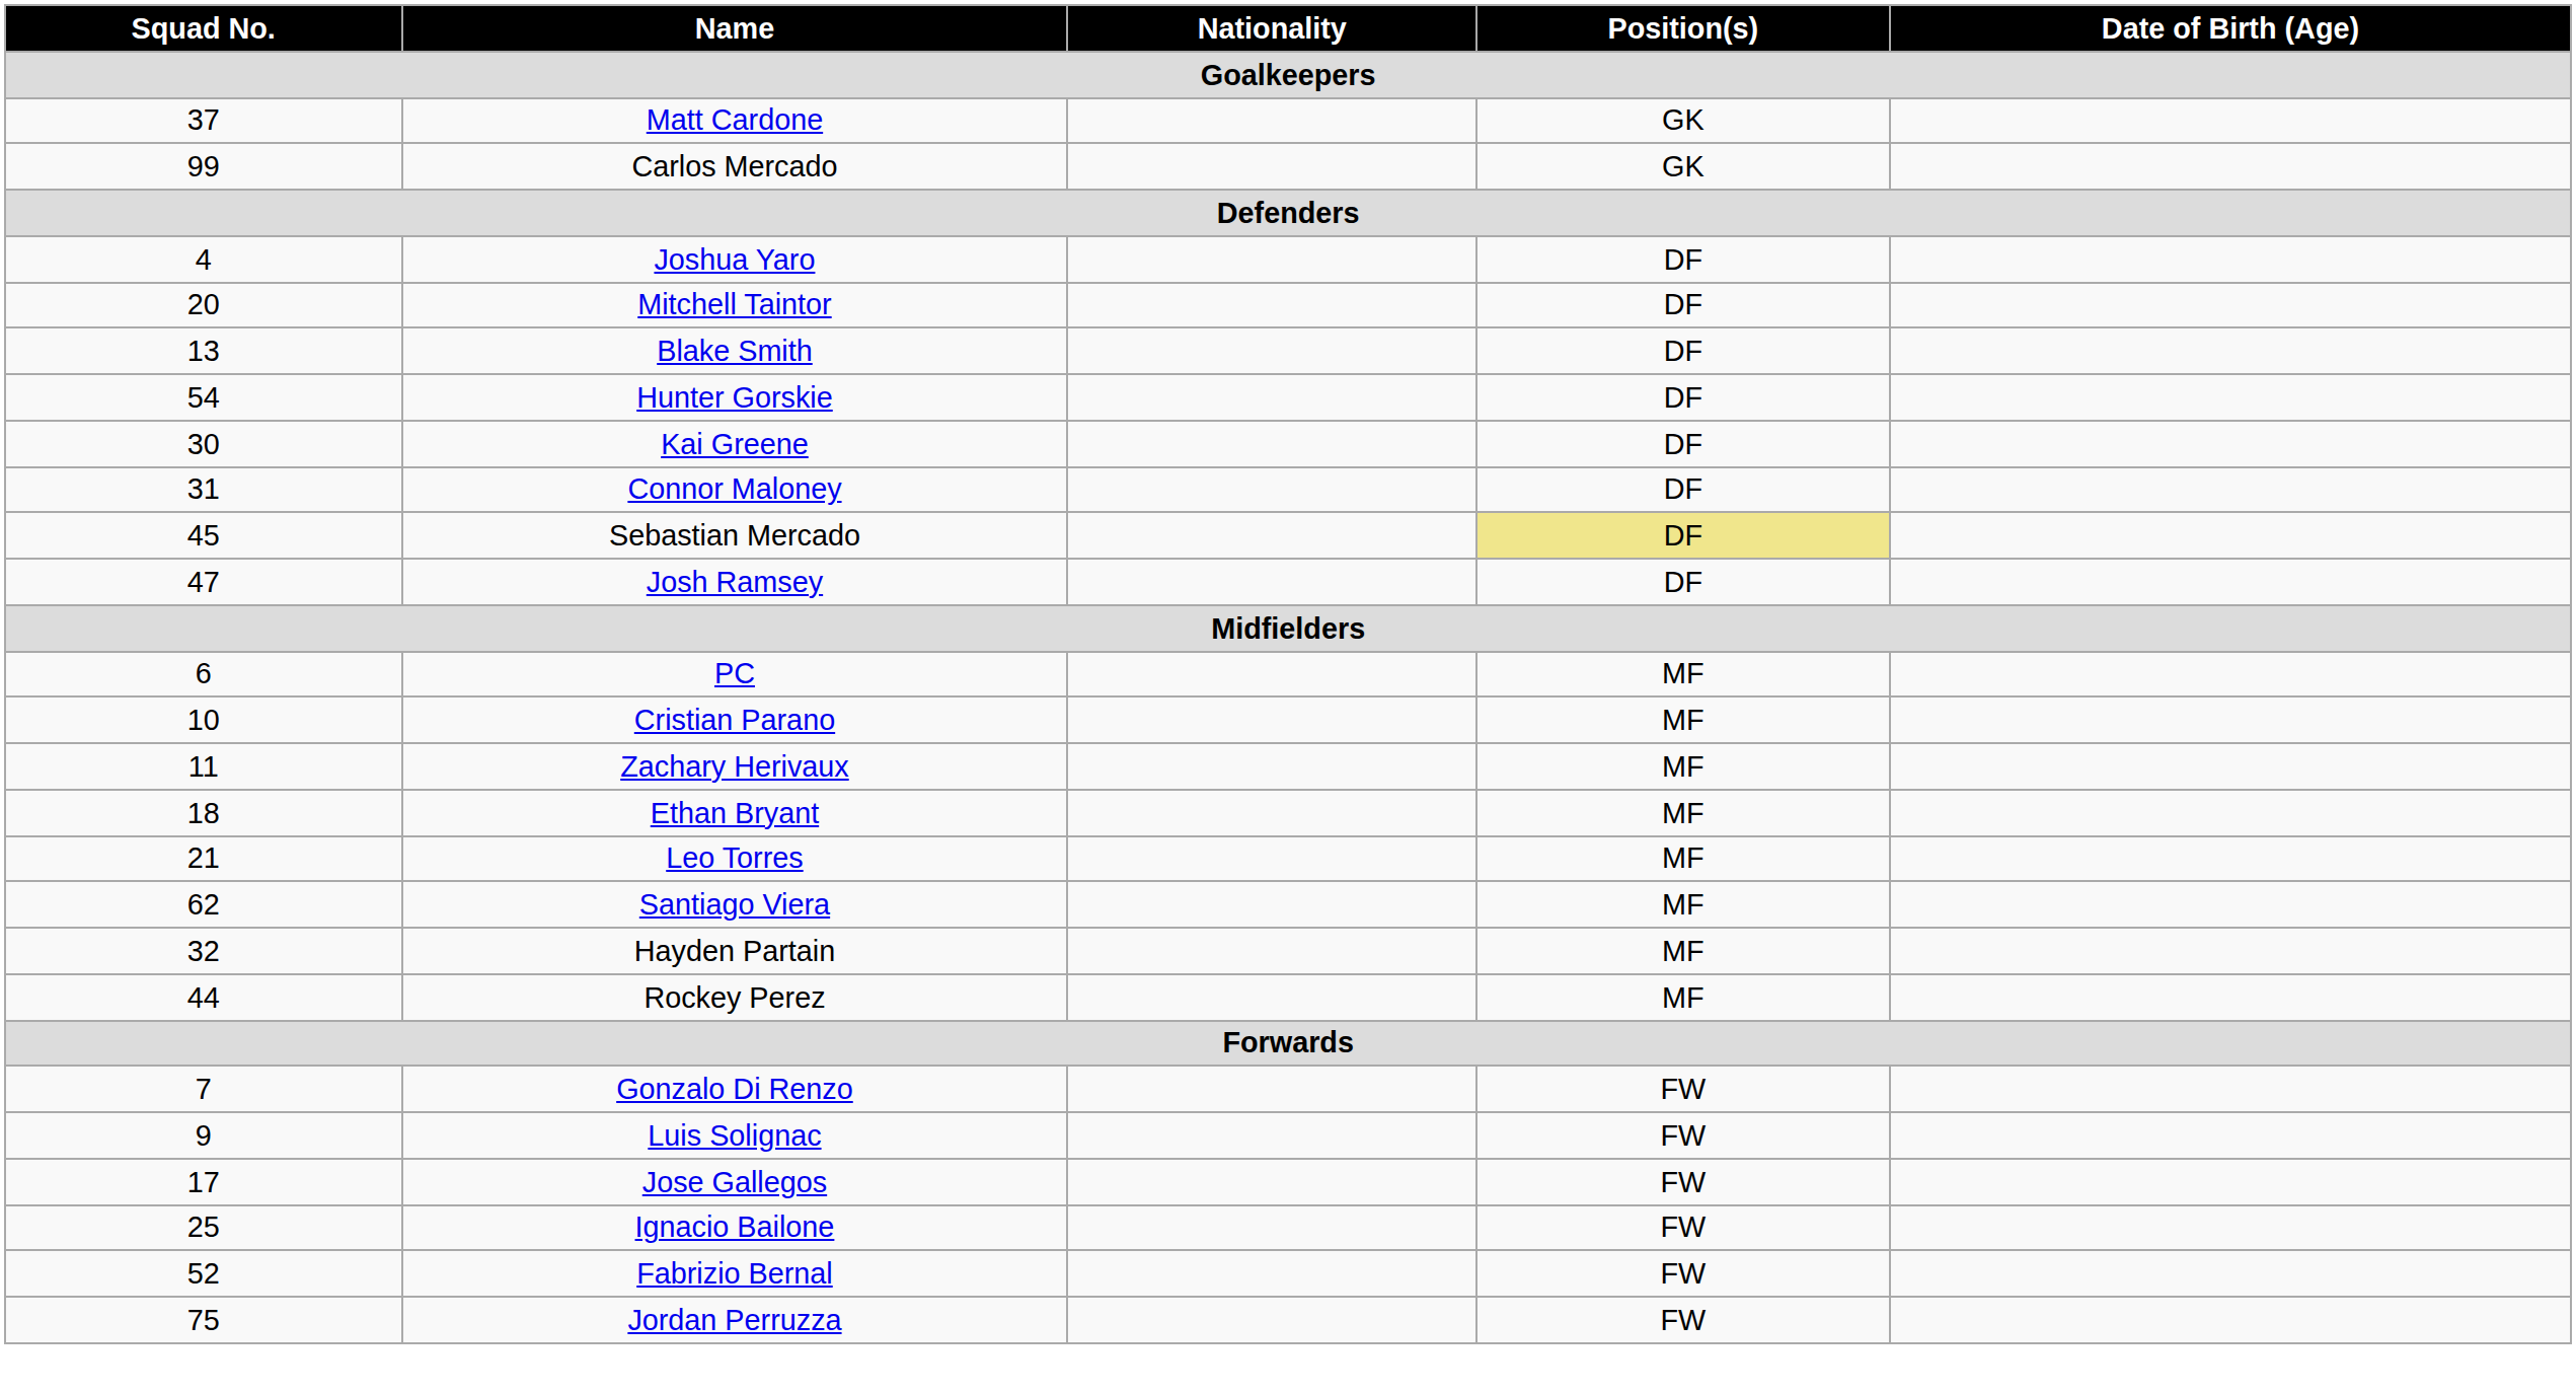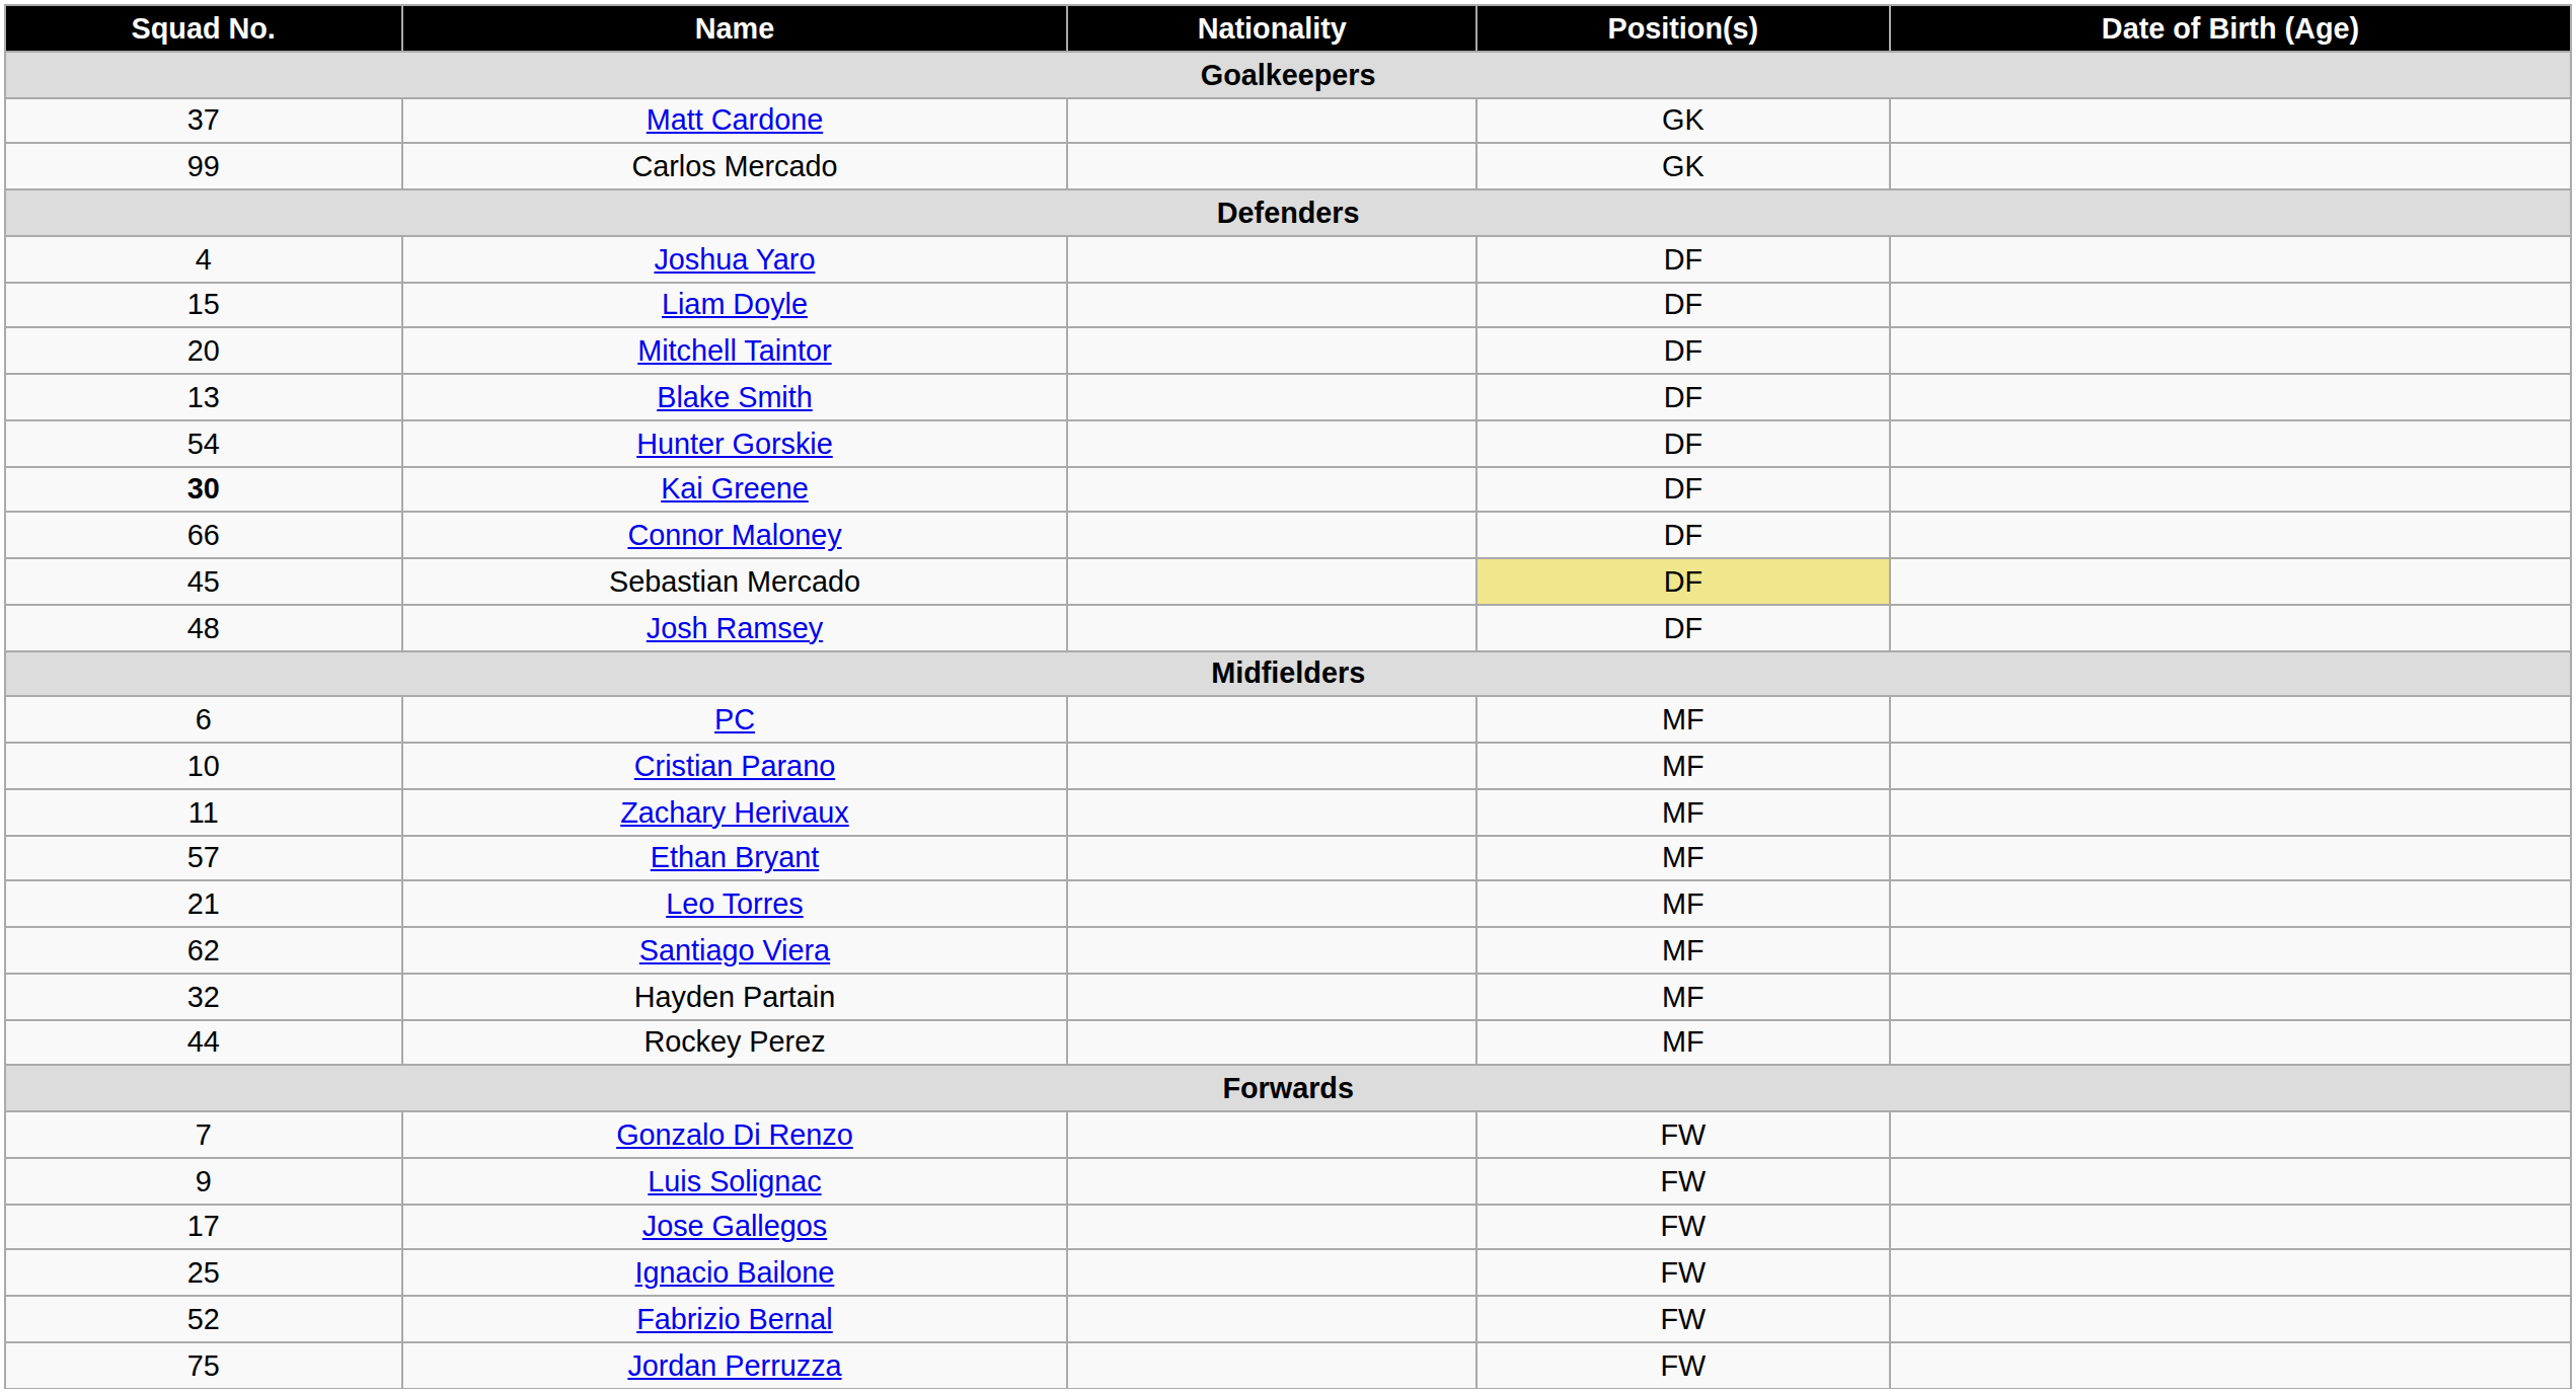 <table class="wikitable" style="text-align:center; font-size:90%; width:80%;">
 <tr>
 <th style="background:#000000; color:white; text-align:center;">Squad No.</th>
 <th style="background:#000000; color:white; text-align:center;">Name</th>
 <th style="background:#000000; color:white; text-align:center;">Nationality</th>
 <th style="background:#000000; color:white; text-align:center;">Position(s)</th>
 <th style="background:#000000; color:white; text-align:center;">Date of Birth (Age)</th>
 </tr>
 <tr>
 <th colspan="5" style="background:#dcdcdc; text-align:center">Goalkeepers</th>
 </tr>
 <tr>
 <td>37</td>
 <td><a href='#'>Matt Cardone</a></td>
 <td></td>
 <td>GK</td>
 <td></td>
 </tr>
 <tr>
 <td>99</td>
 <td>Carlos Mercado</td>
 <td></td>
 <td>GK</td>
 <td></td>
 </tr>
 <tr>
 <th colspan="5" style="background:#dcdcdc; text-align:center">Defenders</th>
 </tr>
 <tr>
 <td>4</td>
 <td><a href='#'>Joshua Yaro</a></td>
 <td></td>
 <td>DF</td>
 <td></td>
 </tr>
 <tr>
+<td>15</td>
+<td><a href='#'>Liam Doyle</a></td>
+<td></td>
+<td>DF</td>
+<td></td>
+</tr>
+<tr>
 <td>20</td>
 <td><a href='#'>Mitchell Taintor</a></td>
 <td></td>
 <td>DF</td>
 <td></td>
 </tr>
 <tr>
 <td>13</td>
 <td><a href='#'>Blake Smith</a></td>
 <td></td>
 <td>DF</td>
 <td></td>
 </tr>
 <tr>
 <td>54</td>
 <td><a href='#'>Hunter Gorskie</a></td>
 <td></td>
 <td>DF</td>
 <td></td>
 </tr>
 <tr>
-<td>30</td>
+<td><strong>30</strong></td>
 <td><a href='#'>Kai Greene</a></td>
 <td></td>
 <td>DF</td>
 <td></td>
 </tr>
 <tr>
-<td>31</td>
+<td>66</td>
 <td><a href='#'>Connor Maloney</a></td>
 <td></td>
 <td>DF</td>
 <td></td>
 </tr>
 <tr>
 <td>45</td>
 <td>Sebastian Mercado</td>
 <td></td>
 <td style="background: khaki;">DF</td>
 <td></td>
 </tr>
 <tr>
-<td>47</td>
+<td>48</td>
 <td><a href='#'>Josh Ramsey</a></td>
 <td></td>
 <td>DF</td>
 <td></td>
 </tr>
 <tr>
 <th colspan="5" style="background:#dcdcdc; text-align:center">Midfielders</th>
 </tr>
 <tr>
 <td>6</td>
 <td><a href='#'>PC</a></td>
 <td></td>
 <td>MF</td>
 <td></td>
 </tr>
 <tr>
 <td>10</td>
 <td><a href='#'>Cristian Parano</a></td>
 <td></td>
 <td>MF</td>
 <td></td>
 </tr>
 <tr>
 <td>11</td>
 <td><a href='#'>Zachary Herivaux</a></td>
 <td></td>
 <td>MF</td>
 <td></td>
 </tr>
 <tr>
-<td>18</td>
+<td>57</td>
 <td><a href='#'>Ethan Bryant</a></td>
 <td></td>
 <td>MF</td>
 <td></td>
 </tr>
 <tr>
 <td>21</td>
 <td><a href='#'>Leo Torres</a></td>
 <td></td>
 <td>MF</td>
 <td></td>
 </tr>
 <tr>
 <td>62</td>
 <td><a href='#'>Santiago Viera</a></td>
 <td></td>
 <td>MF</td>
 <td></td>
 </tr>
 <tr>
 <td>32</td>
 <td>Hayden Partain</td>
 <td></td>
 <td>MF</td>
 <td></td>
 </tr>
 <tr>
 <td>44</td>
 <td>Rockey Perez</td>
 <td></td>
 <td>MF</td>
 <td></td>
 </tr>
 <tr>
 <th colspan="5" style="background:#dcdcdc; text-align:center">Forwards</th>
 </tr>
 <tr>
 <td>7</td>
 <td><a href='#'>Gonzalo Di Renzo</a></td>
 <td></td>
 <td>FW</td>
 <td></td>
 </tr>
 <tr>
 <td>9</td>
 <td><a href='#'>Luis Solignac</a></td>
 <td></td>
 <td>FW</td>
 <td></td>
 </tr>
 <tr>
 <td>17</td>
 <td><a href='#'>Jose Gallegos</a></td>
 <td></td>
 <td>FW</td>
 <td></td>
 </tr>
 <tr>
 <td>25</td>
 <td><a href='#'>Ignacio Bailone</a></td>
 <td></td>
 <td>FW</td>
 <td></td>
 </tr>
 <tr>
 <td>52</td>
 <td><a href='#'>Fabrizio Bernal</a></td>
 <td></td>
 <td>FW</td>
 <td></td>
 </tr>
 <tr>
 <td>75</td>
 <td><a href='#'>Jordan Perruzza</a></td>
 <td></td>
 <td>FW</td>
 <td></td>
 </tr>
 <tr>
 </tr>
 </table>
